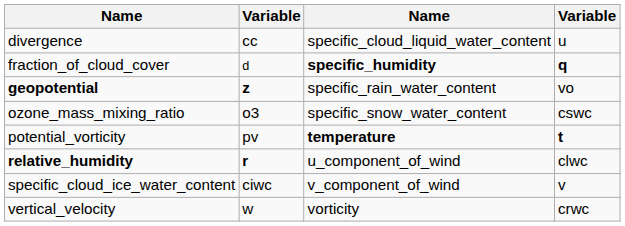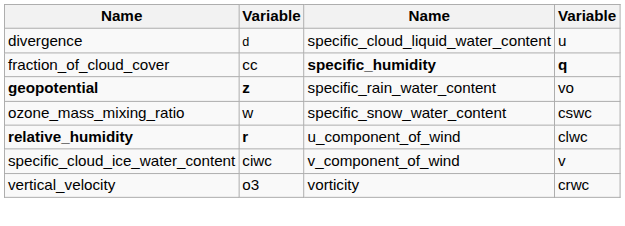 <table class="wikitable">
 <tr>
 <th>Name</th>
 <th>Variable</th>
 <th>Name</th>
 <th>Variable</th>
 </tr>
 <tr>
 <td>divergence</td>
-<td>cc</td>
+<td><small>d</small></td>
 <td>specific_cloud_liquid_water_content</td>
 <td>u</td>
 </tr>
 <tr>
 <td>fraction_of_cloud_cover</td>
-<td><small>d</small></td>
+<td>cc</td>
 <td><strong>specific_humidity</strong></td>
 <td><strong>q</strong></td>
 </tr>
 <tr>
 <td><strong>geopotential</strong></td>
 <td><strong>z</strong></td>
 <td>specific_rain_water_content</td>
 <td>vo</td>
 </tr>
 <tr>
 <td>ozone_mass_mixing_ratio</td>
-<td>o3</td>
+<td>w</td>
 <td>specific_snow_water_content</td>
 <td>cswc</td>
-</tr>
-<tr>
-<td>potential_vorticity</td>
-<td>pv</td>
-<td><strong>temperature</strong></td>
-<td><strong>t</strong></td>
 </tr>
 <tr>
 <td><strong>relative_humidity</strong></td>
 <td><strong>r</strong></td>
 <td>u_component_of_wind</td>
 <td>clwc</td>
 </tr>
 <tr>
 <td>specific_cloud_ice_water_content</td>
 <td>ciwc</td>
 <td>v_component_of_wind</td>
 <td>v</td>
 </tr>
 <tr>
 <td>vertical_velocity</td>
-<td>w</td>
+<td>o3</td>
 <td>vorticity</td>
 <td>crwc</td>
 </tr>
 </table>
